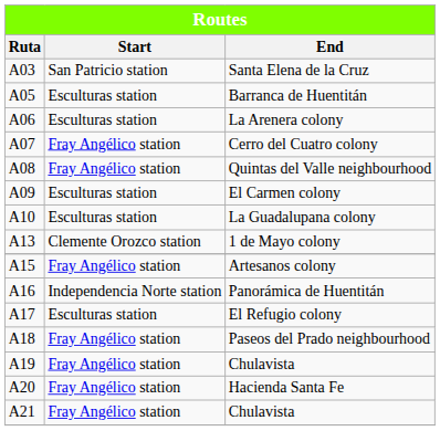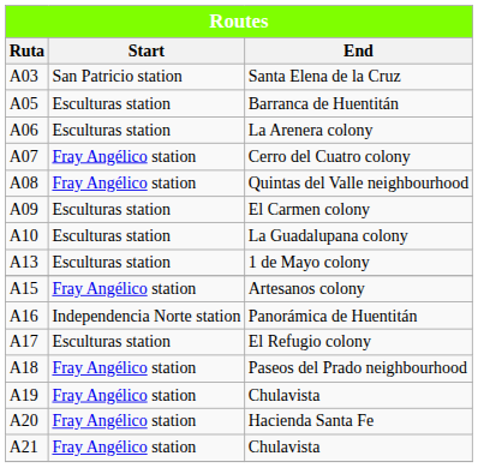 <table class="wikitable">
 <tr>
 <td colspan="14" style="text-align: center; font-size: larger;color:#ffffff;" bgcolor="#7FFF00"><strong>Routes</strong></td>
 </tr>
 <tr>
 <th>Ruta</th>
 <th>Start</th>
 <th>End</th>
 </tr>
 <tr>
 <td>A03</td>
 <td>San Patricio station</td>
 <td>Santa Elena de la Cruz</td>
 </tr>
 <tr>
 <td>A05</td>
 <td>Esculturas station</td>
 <td>Barranca de Huentitán</td>
 </tr>
 <tr>
 <td>A06</td>
 <td>Esculturas station</td>
 <td>La Arenera colony</td>
 </tr>
 <tr>
 <td>A07</td>
 <td><a href='#'>Fray Angélico</a> station</td>
 <td>Cerro del Cuatro colony</td>
 </tr>
 <tr>
 <td>A08</td>
 <td><a href='#'>Fray Angélico</a> station</td>
 <td>Quintas del Valle neighbourhood</td>
 </tr>
 <tr>
 <td>A09</td>
 <td>Esculturas station</td>
 <td>El Carmen colony</td>
 </tr>
 <tr>
 <td>A10</td>
 <td>Esculturas station</td>
 <td>La Guadalupana colony</td>
 </tr>
 <tr>
 <td>A13</td>
-<td>Clemente Orozco station</td>
+<td>Esculturas station</td>
 <td>1 de Mayo colony</td>
 </tr>
 <tr>
 </tr>
 <tr>
 <td>A15</td>
 <td><a href='#'>Fray Angélico</a> station</td>
 <td>Artesanos colony</td>
 </tr>
 <tr>
 <td>A16</td>
 <td>Independencia Norte station</td>
 <td>Panorámica de Huentitán</td>
 </tr>
 <tr>
 <td>A17</td>
 <td>Esculturas station</td>
 <td>El Refugio colony</td>
 </tr>
 <tr>
 <td>A18</td>
 <td><a href='#'>Fray Angélico</a> station</td>
 <td>Paseos del Prado neighbourhood</td>
 </tr>
 <tr>
 <td>A19</td>
 <td><a href='#'>Fray Angélico</a> station</td>
 <td>Chulavista</td>
 </tr>
 <tr>
 <td>A20</td>
 <td><a href='#'>Fray Angélico</a> station</td>
 <td>Hacienda Santa Fe</td>
 </tr>
 <tr>
 <td>A21</td>
 <td><a href='#'>Fray Angélico</a> station</td>
 <td>Chulavista</td>
 </tr>
 <tr>
 </tr>
 </table>
